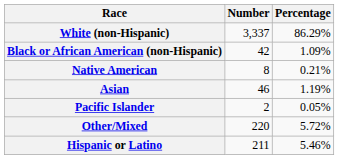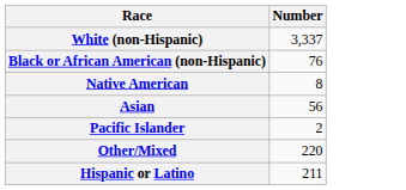 <table class="wikitable" style="text-align:right">
 <tr>
 <th scope="col">Race</th>
 <th scope="col">Number</th>
-<th scope="col">Percentage</th>
 </tr>
 <tr>
 <th scope="row"><a href='#'>White</a> (non-Hispanic)</th>
 <td>3,337</td>
-<td>86.29%</td>
 </tr>
 <tr>
 <th scope="row"><a href='#'>Black or African American</a> (non-Hispanic)</th>
-<td>42</td>
-<td>1.09%</td>
+<td>76</td>
 </tr>
 <tr>
 <th scope="row"><a href='#'>Native American</a></th>
 <td>8</td>
-<td>0.21%</td>
 </tr>
 <tr>
 <th scope="row"><a href='#'>Asian</a></th>
-<td>46</td>
-<td>1.19%</td>
+<td>56</td>
 </tr>
 <tr>
 <th scope="row"><a href='#'>Pacific Islander</a></th>
 <td>2</td>
-<td>0.05%</td>
 </tr>
 <tr>
 <th scope="row"><a href='#'>Other/Mixed</a></th>
 <td>220</td>
-<td>5.72%</td>
 </tr>
 <tr>
 <th scope="row"><a href='#'>Hispanic</a> or <a href='#'>Latino</a></th>
 <td>211</td>
-<td>5.46%</td>
 </tr>
 </table>
